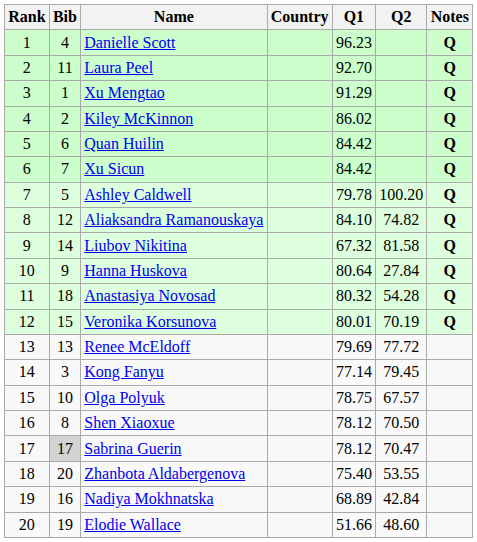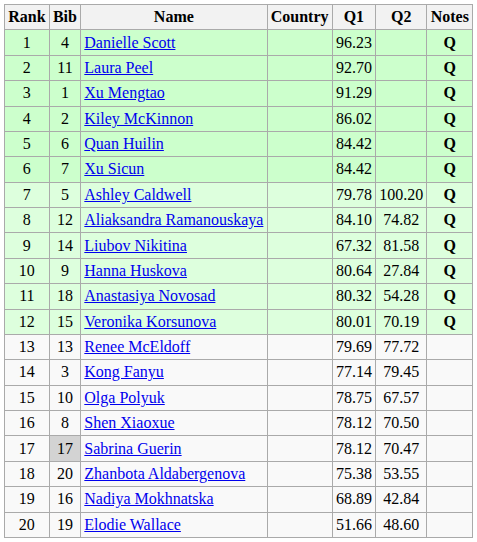 <table class="wikitable sortable" style="text-align:center">
 <tr>
 <th>Rank</th>
 <th>Bib</th>
 <th>Name</th>
 <th>Country</th>
 <th>Q1</th>
 <th>Q2</th>
 <th>Notes</th>
 </tr>
 <tr bgcolor="#ccffcc">
 <td>1</td>
 <td>4</td>
 <td align=left><a href='#'>Danielle Scott</a></td>
 <td align=left></td>
 <td>96.23</td>
 <td></td>
 <td><strong>Q</strong></td>
 </tr>
 <tr bgcolor="#ccffcc">
 <td>2</td>
 <td>11</td>
 <td align=left><a href='#'>Laura Peel</a></td>
 <td align=left></td>
 <td>92.70</td>
 <td></td>
 <td><strong>Q</strong></td>
 </tr>
 <tr bgcolor="#ccffcc">
 <td>3</td>
 <td>1</td>
 <td align=left><a href='#'>Xu Mengtao</a></td>
 <td align=left></td>
 <td>91.29</td>
 <td></td>
 <td><strong>Q</strong></td>
 </tr>
 <tr bgcolor="#ccffcc">
 <td>4</td>
 <td>2</td>
 <td align=left><a href='#'>Kiley McKinnon</a></td>
 <td align=left></td>
 <td>86.02</td>
 <td></td>
 <td><strong>Q</strong></td>
 </tr>
 <tr bgcolor="#ccffcc">
 <td>5</td>
 <td>6</td>
 <td align=left><a href='#'>Quan Huilin</a></td>
 <td align=left></td>
 <td>84.42</td>
 <td></td>
 <td><strong>Q</strong></td>
 </tr>
 <tr bgcolor="#ccffcc">
 <td>6</td>
 <td>7</td>
 <td align=left><a href='#'>Xu Sicun</a></td>
 <td align=left></td>
 <td>84.42</td>
 <td></td>
 <td><strong>Q</strong></td>
 </tr>
 <tr bgcolor="#ddffdd">
 <td>7</td>
 <td>5</td>
 <td align=left><a href='#'>Ashley Caldwell</a></td>
 <td align=left></td>
 <td>79.78</td>
 <td>100.20</td>
 <td><strong>Q</strong></td>
 </tr>
 <tr bgcolor="#ddffdd">
 <td>8</td>
 <td>12</td>
 <td align=left><a href='#'>Aliaksandra Ramanouskaya</a></td>
 <td align=left></td>
 <td>84.10</td>
 <td>74.82</td>
 <td><strong>Q</strong></td>
 </tr>
 <tr bgcolor="#ddffdd">
 <td>9</td>
 <td>14</td>
 <td align=left><a href='#'>Liubov Nikitina</a></td>
 <td align=left></td>
 <td>67.32</td>
 <td>81.58</td>
 <td><strong>Q</strong></td>
 </tr>
 <tr bgcolor="#ddffdd">
 <td>10</td>
 <td>9</td>
 <td align=left><a href='#'>Hanna Huskova</a></td>
 <td align=left></td>
 <td>80.64</td>
 <td>27.84</td>
 <td><strong>Q</strong></td>
 </tr>
 <tr bgcolor="#ddffdd">
 <td>11</td>
 <td>18</td>
 <td align=left><a href='#'>Anastasiya Novosad</a></td>
 <td align=left></td>
 <td>80.32</td>
 <td>54.28</td>
 <td><strong>Q</strong></td>
 </tr>
 <tr bgcolor="#ddffdd">
 <td>12</td>
 <td>15</td>
 <td align=left><a href='#'>Veronika Korsunova</a></td>
 <td align=left></td>
 <td>80.01</td>
 <td>70.19</td>
 <td><strong>Q</strong></td>
 </tr>
 <tr>
 <td>13</td>
 <td>13</td>
 <td align=left><a href='#'>Renee McEldoff</a></td>
 <td align=left></td>
 <td>79.69</td>
 <td>77.72</td>
 <td></td>
 </tr>
 <tr>
 <td>14</td>
 <td>3</td>
 <td align=left><a href='#'>Kong Fanyu</a></td>
 <td align=left></td>
 <td>77.14</td>
 <td>79.45</td>
 <td></td>
 </tr>
 <tr>
 <td>15</td>
 <td>10</td>
 <td align=left><a href='#'>Olga Polyuk</a></td>
 <td align=left></td>
 <td>78.75</td>
 <td>67.57</td>
 <td></td>
 </tr>
 <tr>
 <td>16</td>
 <td>8</td>
 <td align=left><a href='#'>Shen Xiaoxue</a></td>
 <td align=left></td>
 <td>78.12</td>
 <td>70.50</td>
 <td></td>
 </tr>
 <tr>
 <td>17</td>
 <td style="background: lightgrey;">17</td>
 <td align=left><a href='#'>Sabrina Guerin</a></td>
 <td align=left></td>
 <td>78.12</td>
 <td>70.47</td>
 <td></td>
 </tr>
 <tr>
 <td>18</td>
 <td>20</td>
 <td align=left><a href='#'>Zhanbota Aldabergenova</a></td>
 <td align=left></td>
-<td>75.40</td>
+<td>75.38</td>
 <td>53.55</td>
 <td></td>
 </tr>
 <tr>
 <td>19</td>
 <td>16</td>
 <td align=left><a href='#'>Nadiya Mokhnatska</a></td>
 <td align=left></td>
 <td>68.89</td>
 <td>42.84</td>
 <td></td>
 </tr>
 <tr>
 <td>20</td>
 <td>19</td>
 <td align=left><a href='#'>Elodie Wallace</a></td>
 <td align=left></td>
 <td>51.66</td>
 <td>48.60</td>
 <td></td>
 </tr>
 </table>
